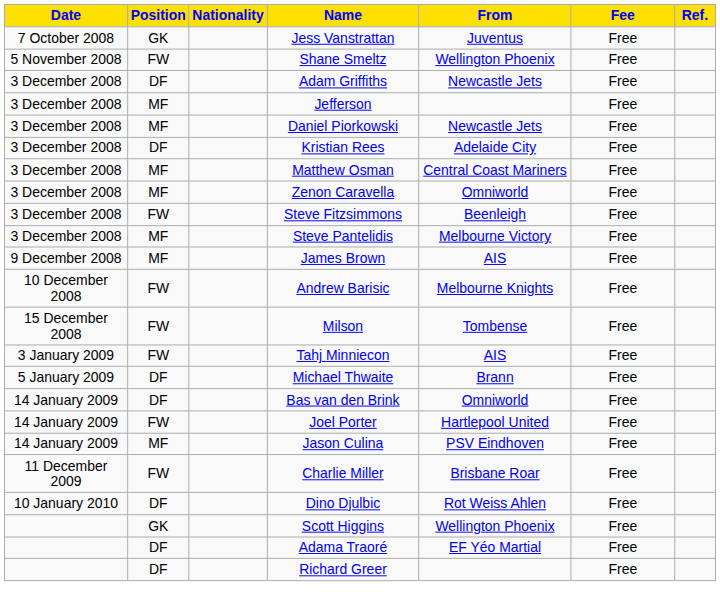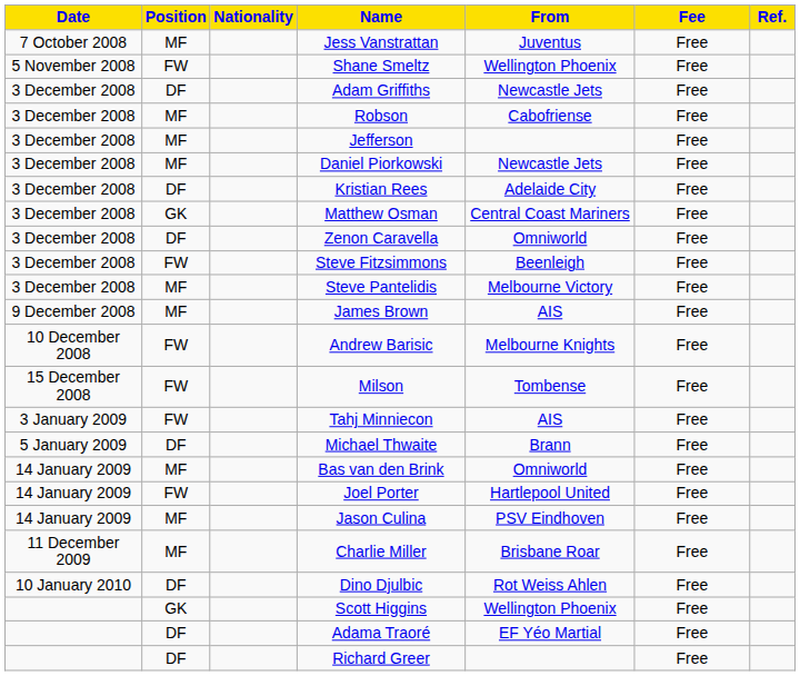 <table class="wikitable" style="text-align:center; font-size:90%; ">
 <tr>
 <th style="background:#FCE000; color:blue; width:120px;">Date</th>
 <th style="background:#FCE000; color:blue; width:50px;">Position</th>
 <th style="background:#FCE000; color:blue; width:50px;">Nationality</th>
 <th style="background:#FCE000; color:blue; width:150px;">Name</th>
 <th style="background:#FCE000; color:blue; width:150px;">From</th>
 <th style="background:#FCE000; color:blue; width:100px;">Fee</th>
 <th style="background:#FCE000; color:blue; width:35px;">Ref.</th>
 </tr>
 <tr>
 <td>7 October 2008</td>
-<td>GK</td>
+<td>MF</td>
 <td></td>
 <td><a href='#'>Jess Vanstrattan</a></td>
 <td><a href='#'>Juventus</a></td>
 <td>Free</td>
 <td></td>
 </tr>
 <tr>
 <td>5 November 2008</td>
 <td>FW</td>
 <td></td>
 <td><a href='#'>Shane Smeltz</a></td>
 <td><a href='#'>Wellington Phoenix</a></td>
 <td>Free</td>
 <td></td>
 </tr>
 <tr>
 <td>3 December 2008</td>
 <td>DF</td>
 <td></td>
 <td><a href='#'>Adam Griffiths</a></td>
 <td><a href='#'>Newcastle Jets</a></td>
+<td>Free</td>
+<td></td>
+</tr>
+<tr>
+<td>3 December 2008</td>
+<td>MF</td>
+<td></td>
+<td><a href='#'>Robson</a></td>
+<td><a href='#'>Cabofriense</a></td>
 <td>Free</td>
 <td></td>
 </tr>
 <tr>
 <td>3 December 2008</td>
 <td>MF</td>
 <td></td>
 <td><a href='#'>Jefferson</a></td>
 <td></td>
 <td>Free</td>
 <td></td>
 </tr>
 <tr>
 <td>3 December 2008</td>
 <td>MF</td>
 <td></td>
 <td><a href='#'>Daniel Piorkowski</a></td>
 <td><a href='#'>Newcastle Jets</a></td>
 <td>Free</td>
 <td></td>
 </tr>
 <tr>
 <td>3 December 2008</td>
 <td>DF</td>
 <td></td>
 <td><a href='#'>Kristian Rees</a></td>
 <td><a href='#'>Adelaide City</a></td>
 <td>Free</td>
 <td></td>
 </tr>
 <tr>
 <td>3 December 2008</td>
-<td>MF</td>
+<td>GK</td>
 <td></td>
 <td><a href='#'>Matthew Osman</a></td>
 <td><a href='#'>Central Coast Mariners</a></td>
 <td>Free</td>
 <td></td>
 </tr>
 <tr>
 <td>3 December 2008</td>
-<td>MF</td>
+<td>DF</td>
 <td></td>
 <td><a href='#'>Zenon Caravella</a></td>
 <td><a href='#'>Omniworld</a></td>
 <td>Free</td>
 <td></td>
 </tr>
 <tr>
 <td>3 December 2008</td>
 <td>FW</td>
 <td></td>
 <td><a href='#'>Steve Fitzsimmons</a></td>
 <td><a href='#'>Beenleigh</a></td>
 <td>Free</td>
 <td></td>
 </tr>
 <tr>
 <td>3 December 2008</td>
 <td>MF</td>
 <td></td>
 <td><a href='#'>Steve Pantelidis</a></td>
 <td><a href='#'>Melbourne Victory</a></td>
 <td>Free</td>
 <td></td>
 </tr>
 <tr>
 <td>9 December 2008</td>
 <td>MF</td>
 <td></td>
 <td><a href='#'>James Brown</a></td>
 <td><a href='#'>AIS</a></td>
 <td>Free</td>
 <td></td>
 </tr>
 <tr>
 <td>10 December 2008</td>
 <td>FW</td>
 <td></td>
 <td><a href='#'>Andrew Barisic</a></td>
 <td><a href='#'>Melbourne Knights</a></td>
 <td>Free</td>
 <td></td>
 </tr>
 <tr>
 <td>15 December 2008</td>
 <td>FW</td>
 <td></td>
 <td><a href='#'>Milson</a></td>
 <td><a href='#'>Tombense</a></td>
 <td>Free</td>
 <td></td>
 </tr>
 <tr>
 <td>3 January 2009</td>
 <td>FW</td>
 <td></td>
 <td><a href='#'>Tahj Minniecon</a></td>
 <td><a href='#'>AIS</a></td>
 <td>Free</td>
 <td></td>
 </tr>
 <tr>
 <td>5 January 2009</td>
 <td>DF</td>
 <td></td>
 <td><a href='#'>Michael Thwaite</a></td>
 <td><a href='#'>Brann</a></td>
 <td>Free</td>
 <td></td>
 </tr>
 <tr>
 <td>14 January 2009</td>
-<td>DF</td>
+<td>MF</td>
 <td></td>
 <td><a href='#'>Bas van den Brink</a></td>
 <td><a href='#'>Omniworld</a></td>
 <td>Free</td>
 <td></td>
 </tr>
 <tr>
 <td>14 January 2009</td>
 <td>FW</td>
 <td></td>
 <td><a href='#'>Joel Porter</a></td>
 <td><a href='#'>Hartlepool United</a></td>
 <td>Free</td>
 <td></td>
 </tr>
 <tr>
 <td>14 January 2009</td>
 <td>MF</td>
 <td></td>
 <td><a href='#'>Jason Culina</a></td>
 <td><a href='#'>PSV Eindhoven</a></td>
 <td>Free</td>
 <td></td>
 </tr>
 <tr>
 <td>11 December 2009</td>
-<td>FW</td>
+<td>MF</td>
 <td></td>
 <td><a href='#'>Charlie Miller</a></td>
 <td><a href='#'>Brisbane Roar</a></td>
 <td>Free</td>
 <td></td>
 </tr>
 <tr>
 <td>10 January 2010</td>
 <td>DF</td>
 <td></td>
 <td><a href='#'>Dino Djulbic</a></td>
 <td><a href='#'>Rot Weiss Ahlen</a></td>
 <td>Free</td>
 <td></td>
 </tr>
 <tr>
 <td></td>
 <td>GK</td>
 <td></td>
 <td><a href='#'>Scott Higgins</a></td>
 <td><a href='#'>Wellington Phoenix</a></td>
 <td>Free</td>
 <td></td>
 </tr>
 <tr>
 <td></td>
 <td>DF</td>
 <td></td>
 <td><a href='#'>Adama Traoré</a></td>
 <td><a href='#'>EF Yéo Martial</a></td>
 <td>Free</td>
 <td></td>
 </tr>
 <tr>
 <td></td>
 <td>DF</td>
 <td></td>
 <td><a href='#'>Richard Greer</a></td>
 <td></td>
 <td>Free</td>
 <td></td>
 </tr>
 </table>
